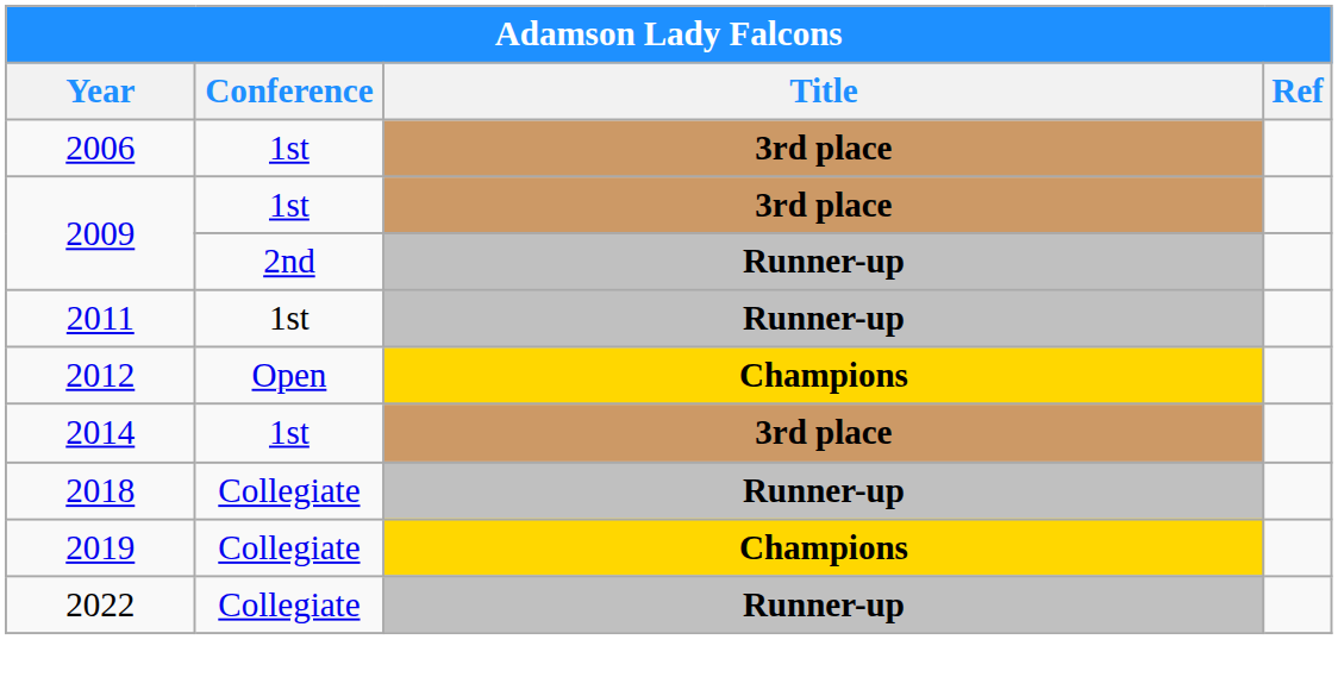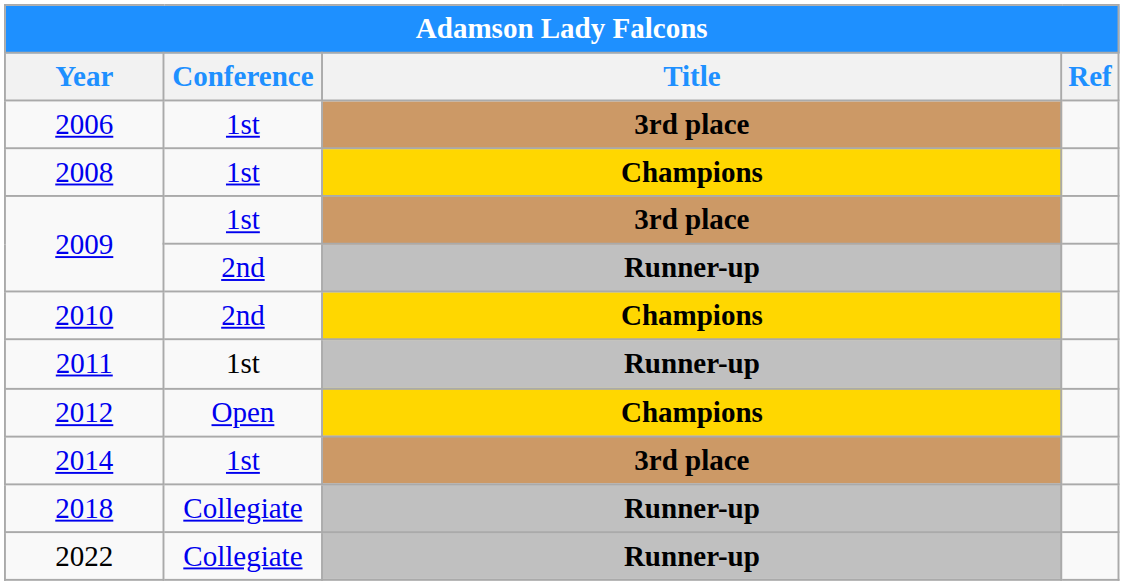 <table class="wikitable sortable" style="font-size:95%; text-align:left;">
 <tr>
 <th colspan="4" style= "background: #1E90FF; color: white; text-align: center"><strong>Adamson Lady Falcons</strong></th>
 </tr>
 <tr style="background: white; color: #1E90FF">
 <th style= "align=center;width:5em;">Year</th>
 <th style= "align=center;width:5em;">Conference</th>
 <th style= "align=center;width:25em;">Title</th>
 <th style= "align=center; width:1em;">Ref</th>
 </tr>
 <tr align=center>
 <td><a href='#'>2006</a></td>
 <td><a href='#'>1st</a></td>
 <td style="background:#CC9966;"><strong>3rd place</strong></td>
 <td></td>
 </tr>
 <tr align=center>
+<td rowspan="1"><a href='#'>2008</a></td>
+<td><a href='#'>1st</a></td>
+<td style="background:gold;"><strong>Champions</strong></td>
+<td></td>
+</tr>
+<tr align=center>
 <td rowspan=2><a href='#'>2009</a></td>
 <td><a href='#'>1st</a></td>
 <td style="background:#CC9966;"><strong>3rd place</strong></td>
 <td></td>
 </tr>
 <tr align=center>
 <td><a href='#'>2nd</a></td>
 <td style="background:silver;"><strong>Runner-up</strong></td>
+<td></td>
+</tr>
+<tr align=center>
+<td rowspan="1"><a href='#'>2010</a></td>
+<td><a href='#'>2nd</a></td>
+<td style="background:gold;"><strong>Champions</strong></td>
 <td></td>
 </tr>
 <tr align=center>
 <td rowspan=1><a href='#'>2011</a></td>
 <td>1st</td>
 <td style="background:silver;"><strong>Runner-up</strong></td>
 <td></td>
 </tr>
 <tr align=center>
 <td rowspan=1><a href='#'>2012</a></td>
 <td><a href='#'>Open</a></td>
 <td style="background:gold;"><strong>Champions</strong></td>
 <td></td>
 </tr>
 <tr align=center>
 <td rowspan=1><a href='#'>2014</a></td>
 <td><a href='#'>1st</a></td>
 <td style="background:#CC9966;"><strong>3rd place</strong></td>
 <td></td>
 </tr>
 <tr align=center>
 <td rowspan=1><a href='#'>2018</a></td>
 <td><a href='#'>Collegiate</a></td>
 <td style="background:silver;"><strong>Runner-up</strong></td>
 <td></td>
 </tr>
 <tr align=center>
-<td rowspan=1><a href='#'>2019</a></td>
-<td><a href='#'>Collegiate</a></td>
-<td style="background:gold;"><strong>Champions</strong></td>
-<td></td>
-</tr>
-<tr align=center>
 <td>2022</td>
 <td><a href='#'>Collegiate</a></td>
 <td style="background: silver;"><strong>Runner-up</strong></td>
 <td></td>
 </tr>
 </table>
